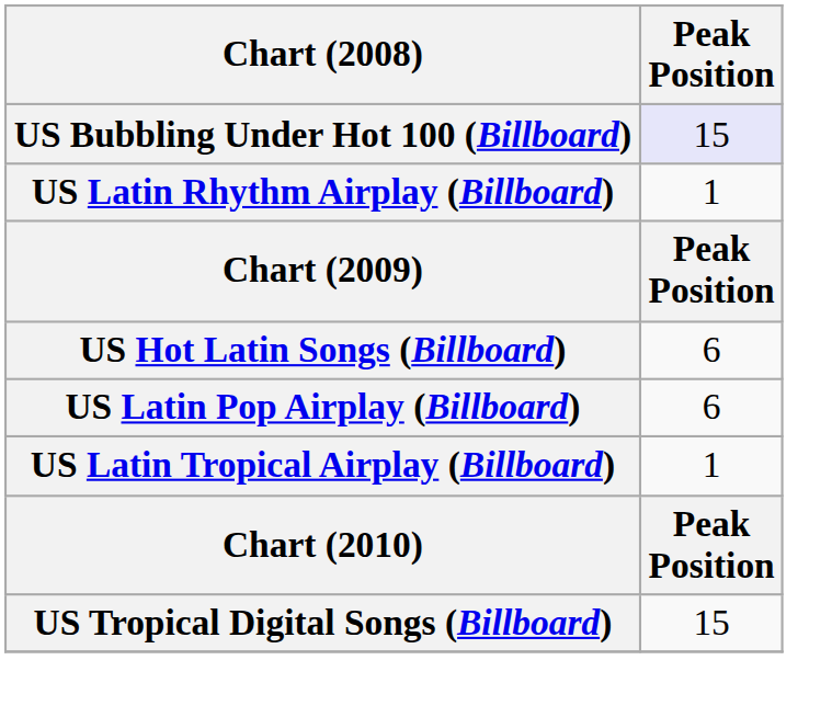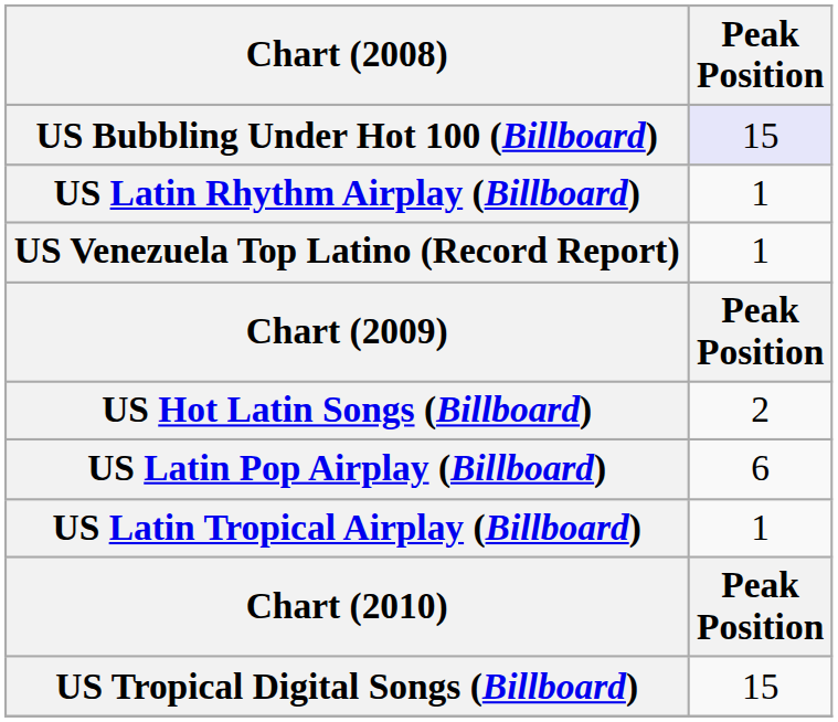 <table class="wikitable sortable plainrowheaders" style="text-align:center;">
 <tr>
 <th scope="col">Chart (2008)</th>
 <th scope="col">Peak <br> Position</th>
 </tr>
 <tr>
 <th scope="row">US Bubbling Under Hot 100 (<em><a href='#'>Billboard</a></em>)</th>
 <td style="background: lavender; text-align:center;">15</td>
 </tr>
 <tr>
 <th scope="row">US <a href='#'>Latin Rhythm Airplay</a> (<em><a href='#'>Billboard</a></em>)</th>
 <td style="text-align:center;">1</td>
 </tr>
 <tr>
+<th scope="row">US Venezuela Top Latino (Record Report)</th>
+<td style="text-align:center;">1</td>
+</tr>
+<tr>
 <th scope="col">Chart (2009)</th>
 <th scope="col">Peak <br> Position</th>
 </tr>
 <tr>
 <th scope="row">US <a href='#'>Hot Latin Songs</a> (<em><a href='#'>Billboard</a></em>)</th>
-<td style="text-align:center;">6</td>
+<td style="text-align:center;">2</td>
 </tr>
 <tr>
 <th scope="row">US <a href='#'>Latin Pop Airplay</a> (<em><a href='#'>Billboard</a></em>)</th>
 <td style="text-align:center;">6</td>
 </tr>
 <tr>
 <th scope="row">US <a href='#'>Latin Tropical Airplay</a> (<em><a href='#'>Billboard</a></em>)</th>
 <td style="text-align:center;">1</td>
 </tr>
 <tr>
 <th scope="col">Chart (2010)</th>
 <th scope="col">Peak <br> Position</th>
 </tr>
 <tr>
 <th scope="row">US Tropical Digital Songs (<em><a href='#'>Billboard</a></em>)</th>
 <td style="text-align:center;">15</td>
 </tr>
 <tr>
 </tr>
 </table>
